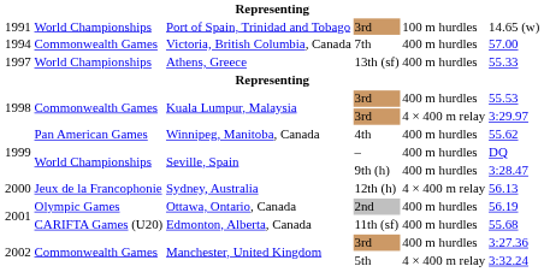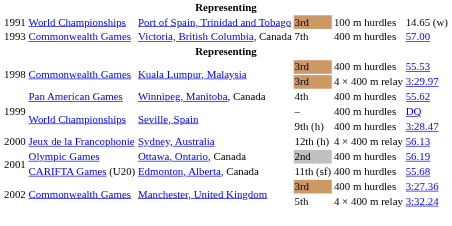 <table>
 <tr>
 <th colspan="6">Representing </th>
 </tr>
 <tr>
 <td>1991</td>
 <td><a href='#'>World Championships</a></td>
 <td><a href='#'>Port of Spain, Trinidad and Tobago</a></td>
 <td bgcolor=cc9966>3rd</td>
 <td>100 m hurdles</td>
 <td>14.65 (w)</td>
 </tr>
 <tr>
-<td>1994</td>
+<td>1993</td>
 <td><a href='#'>Commonwealth Games</a></td>
 <td><a href='#'>Victoria, British Columbia</a>, Canada</td>
 <td>7th</td>
 <td>400 m hurdles</td>
 <td><a href='#'>57.00</a></td>
-</tr>
-<tr>
-<td>1997</td>
-<td><a href='#'>World Championships</a></td>
-<td><a href='#'>Athens, Greece</a></td>
-<td>13th (sf)</td>
-<td>400 m hurdles</td>
-<td><a href='#'>55.33</a></td>
 </tr>
 <tr>
 <th colspan="6">Representing </th>
 </tr>
 <tr>
 <td rowspan=2>1998</td>
 <td rowspan=2><a href='#'>Commonwealth Games</a></td>
 <td rowspan=2><a href='#'>Kuala Lumpur, Malaysia</a></td>
 <td bgcolor=cc9966>3rd</td>
 <td>400 m hurdles</td>
 <td><a href='#'>55.53</a></td>
 </tr>
 <tr>
 <td bgcolor=cc9966>3rd</td>
 <td>4 × 400 m relay</td>
 <td><a href='#'>3:29.97</a></td>
 </tr>
 <tr>
 <td rowspan=3>1999</td>
 <td><a href='#'>Pan American Games</a></td>
 <td><a href='#'>Winnipeg, Manitoba</a>, Canada</td>
 <td>4th</td>
 <td>400 m hurdles</td>
 <td><a href='#'>55.62</a></td>
 </tr>
 <tr>
 <td rowspan=2><a href='#'>World Championships</a></td>
 <td rowspan=2><a href='#'>Seville, Spain</a></td>
 <td>–</td>
 <td>400 m hurdles</td>
 <td><a href='#'>DQ</a></td>
 </tr>
 <tr>
 <td>9th (h)</td>
 <td>400 m hurdles</td>
 <td><a href='#'>3:28.47</a></td>
 </tr>
 <tr>
 <td>2000</td>
 <td><a href='#'>Jeux de la Francophonie</a></td>
 <td><a href='#'>Sydney, Australia</a></td>
 <td>12th (h)</td>
 <td>4 × 400 m relay</td>
 <td><a href='#'>56.13</a></td>
 </tr>
 <tr>
 <td rowspan=2>2001</td>
 <td><a href='#'>Olympic Games</a></td>
 <td><a href='#'>Ottawa, Ontario</a>, Canada</td>
 <td bgcolor=silver>2nd</td>
 <td>400 m hurdles</td>
 <td><a href='#'>56.19</a></td>
 </tr>
 <tr>
 <td><a href='#'>CARIFTA Games</a> (U20)</td>
 <td><a href='#'>Edmonton, Alberta</a>, Canada</td>
 <td>11th (sf)</td>
 <td>400 m hurdles</td>
 <td><a href='#'>55.68</a></td>
 </tr>
 <tr>
 <td rowspan=2>2002</td>
 <td rowspan=2><a href='#'>Commonwealth Games</a></td>
 <td rowspan=2><a href='#'>Manchester, United Kingdom</a></td>
 <td bgcolor=cc9966>3rd</td>
 <td>400 m hurdles</td>
 <td><a href='#'>3:27.36</a></td>
 </tr>
 <tr>
 <td>5th</td>
 <td>4 × 400 m relay</td>
 <td><a href='#'>3:32.24</a></td>
 </tr>
 </table>
